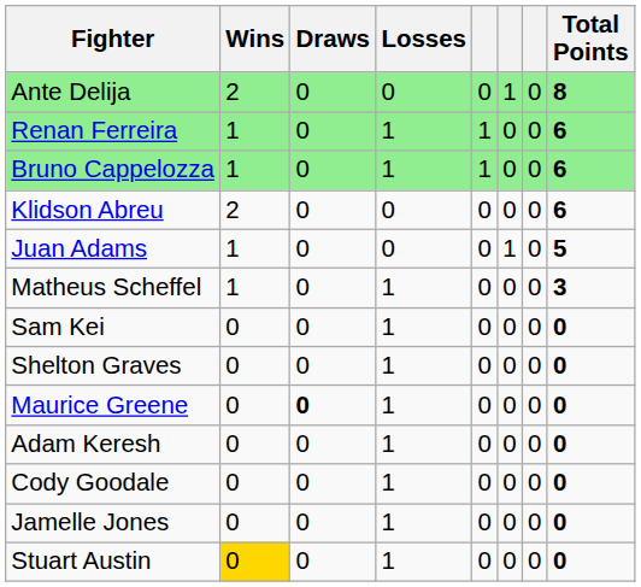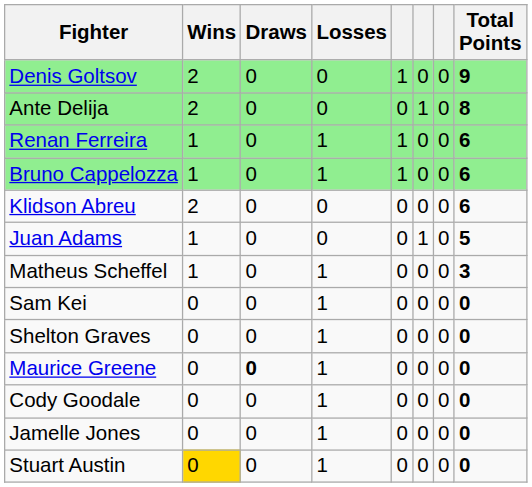 <table class="wikitable sortable">
 <tr>
 <th>Fighter</th>
 <th>Wins</th>
 <th>Draws</th>
 <th>Losses</th>
 <th></th>
 <th></th>
 <th></th>
 <th>Total<br> Points</th>
+</tr>
+<tr style="background:#90EE90;">
+<td> <a href='#'>Denis Goltsov</a></td>
+<td>2</td>
+<td>0</td>
+<td>0</td>
+<td>1</td>
+<td>0</td>
+<td>0</td>
+<td><strong>9</strong></td>
 </tr>
 <tr style="background:#90EE90;">
 <td> Ante Delija</td>
 <td>2</td>
 <td>0</td>
 <td>0</td>
 <td>0</td>
 <td>1</td>
 <td>0</td>
 <td><strong>8</strong></td>
 </tr>
 <tr style="background:#90EE90;">
 <td> <a href='#'>Renan Ferreira</a></td>
 <td>1</td>
 <td>0</td>
 <td>1</td>
 <td>1</td>
 <td>0</td>
 <td>0</td>
 <td><strong>6</strong></td>
 </tr>
 <tr style="background:#90EE90;">
 <td> <a href='#'>Bruno Cappelozza</a></td>
 <td>1</td>
 <td>0</td>
 <td>1</td>
 <td>1</td>
 <td>0</td>
 <td>0</td>
 <td><strong>6</strong></td>
 </tr>
 <tr>
 <td> <a href='#'>Klidson Abreu</a></td>
 <td>2</td>
 <td>0</td>
 <td>0</td>
 <td>0</td>
 <td>0</td>
 <td>0</td>
 <td><strong>6</strong></td>
 </tr>
 <tr>
 <td> <a href='#'>Juan Adams</a></td>
 <td>1</td>
 <td>0</td>
 <td>0</td>
 <td>0</td>
 <td>1</td>
 <td>0</td>
 <td><strong>5</strong></td>
 </tr>
 <tr>
 <td> Matheus Scheffel</td>
 <td>1</td>
 <td>0</td>
 <td>1</td>
 <td>0</td>
 <td>0</td>
 <td>0</td>
 <td><strong>3</strong></td>
 </tr>
 <tr>
 <td> Sam Kei</td>
 <td>0</td>
 <td>0</td>
 <td>1</td>
 <td>0</td>
 <td>0</td>
 <td>0</td>
 <td><strong>0</strong></td>
 </tr>
 <tr>
 <td> Shelton Graves</td>
 <td>0</td>
 <td>0</td>
 <td>1</td>
 <td>0</td>
 <td>0</td>
 <td>0</td>
 <td><strong>0</strong></td>
 </tr>
 <tr>
 <td> <a href='#'>Maurice Greene</a></td>
 <td>0</td>
 <td><strong>0</strong></td>
 <td>1</td>
 <td>0</td>
 <td>0</td>
 <td>0</td>
 <td><strong>0</strong></td>
 </tr>
 <tr>
-<td> Adam Keresh</td>
-<td>0</td>
-<td>0</td>
-<td>1</td>
-<td>0</td>
-<td>0</td>
-<td>0</td>
-<td><strong>0</strong></td>
-</tr>
-<tr>
 <td> Cody Goodale</td>
 <td>0</td>
 <td>0</td>
 <td>1</td>
 <td>0</td>
 <td>0</td>
 <td>0</td>
 <td><strong>0</strong></td>
 </tr>
 <tr>
 <td> Jamelle Jones</td>
 <td>0</td>
 <td>0</td>
 <td>1</td>
 <td>0</td>
 <td>0</td>
 <td>0</td>
 <td><strong>0</strong></td>
 </tr>
 <tr>
 <td> Stuart Austin</td>
 <td style="background: gold;">0</td>
 <td>0</td>
 <td>1</td>
 <td>0</td>
 <td>0</td>
 <td>0</td>
 <td><strong>0</strong></td>
 </tr>
 </table>
